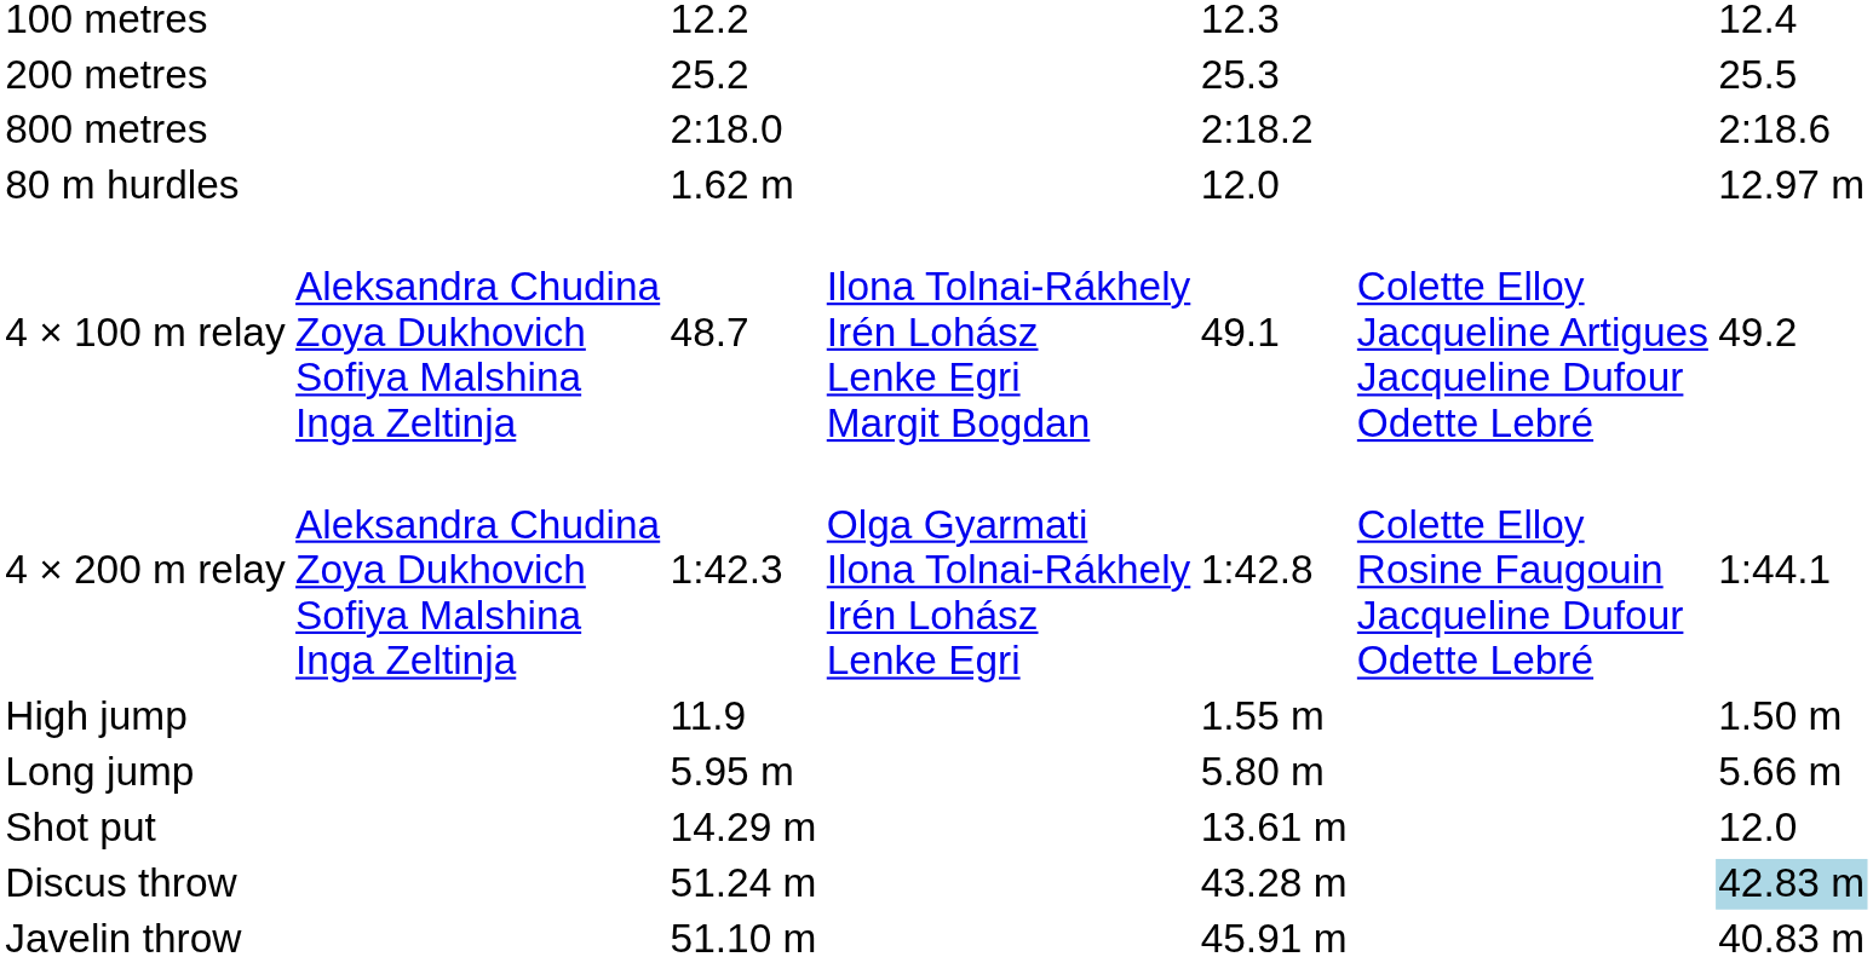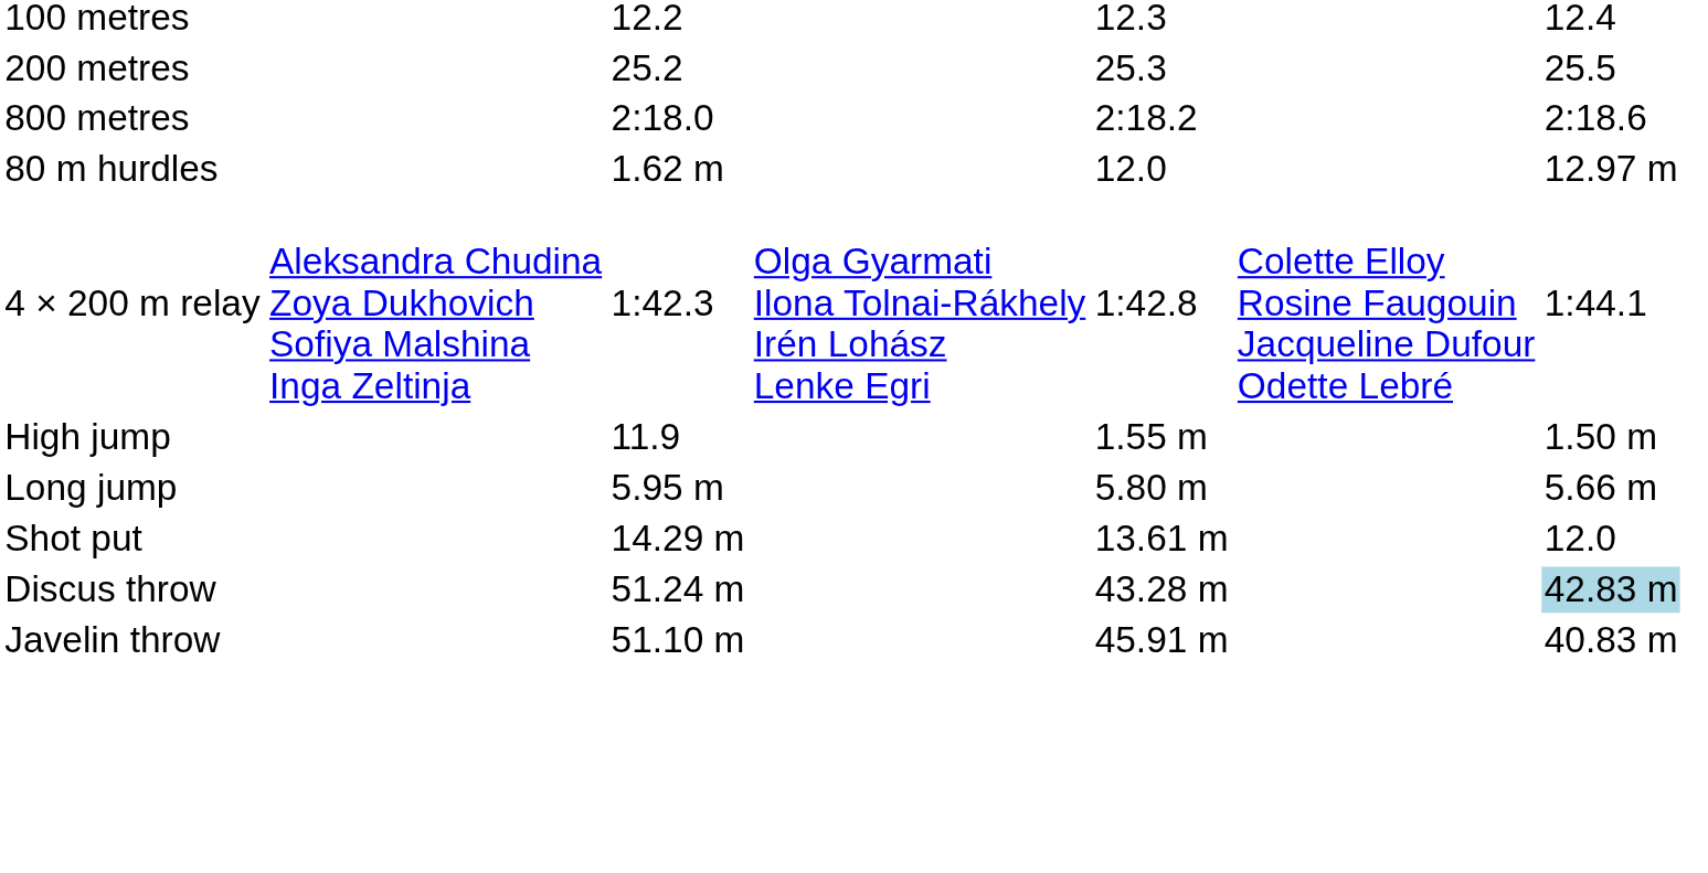 <table>
 <tr>
 <td>100 metres</td>
 <td></td>
 <td>12.2</td>
 <td></td>
 <td>12.3</td>
 <td></td>
 <td>12.4</td>
 </tr>
 <tr>
 <td>200 metres</td>
 <td></td>
 <td>25.2</td>
 <td></td>
 <td>25.3</td>
 <td></td>
 <td>25.5</td>
 </tr>
 <tr>
 <td>800 metres</td>
 <td></td>
 <td>2:18.0</td>
 <td></td>
 <td>2:18.2</td>
 <td></td>
 <td>2:18.6</td>
 </tr>
 <tr>
 <td>80 m hurdles</td>
 <td></td>
 <td>1.62 m</td>
 <td></td>
 <td>12.0</td>
 <td></td>
 <td>12.97 m</td>
-</tr>
-<tr>
-<td>4 × 100 m relay</td>
-<td><br><a href='#'>Aleksandra Chudina</a><br><a href='#'>Zoya Dukhovich</a><br><a href='#'>Sofiya Malshina</a><br><a href='#'>Inga Zeltinja</a></td>
-<td>48.7</td>
-<td><br><a href='#'>Ilona Tolnai-Rákhely</a><br><a href='#'>Irén Lohász</a><br><a href='#'>Lenke Egri</a><br><a href='#'>Margit Bogdan</a></td>
-<td>49.1</td>
-<td><br><a href='#'>Colette Elloy</a><br><a href='#'>Jacqueline Artigues</a><br><a href='#'>Jacqueline Dufour</a><br><a href='#'>Odette Lebré</a></td>
-<td>49.2</td>
 </tr>
 <tr>
 <td>4 × 200 m relay</td>
 <td><br><a href='#'>Aleksandra Chudina</a><br><a href='#'>Zoya Dukhovich</a><br><a href='#'>Sofiya Malshina</a><br><a href='#'>Inga Zeltinja</a></td>
 <td>1:42.3</td>
 <td><br><a href='#'>Olga Gyarmati</a><br><a href='#'>Ilona Tolnai-Rákhely</a><br><a href='#'>Irén Lohász</a><br><a href='#'>Lenke Egri</a></td>
 <td>1:42.8</td>
 <td><br><a href='#'>Colette Elloy</a><br><a href='#'>Rosine Faugouin</a><br><a href='#'>Jacqueline Dufour</a><br><a href='#'>Odette Lebré</a></td>
 <td>1:44.1</td>
 </tr>
 <tr>
 <td>High jump</td>
 <td></td>
 <td>11.9</td>
 <td></td>
 <td>1.55 m</td>
 <td></td>
 <td>1.50 m</td>
 </tr>
 <tr>
 <td>Long jump</td>
 <td></td>
 <td>5.95 m</td>
 <td></td>
 <td>5.80 m</td>
 <td></td>
 <td>5.66 m</td>
 </tr>
 <tr>
 <td>Shot put</td>
 <td></td>
 <td>14.29 m</td>
 <td></td>
 <td>13.61 m</td>
 <td></td>
 <td>12.0</td>
 </tr>
 <tr>
 <td>Discus throw</td>
 <td></td>
 <td>51.24 m</td>
 <td></td>
 <td>43.28 m</td>
 <td></td>
 <td style="background: lightblue;">42.83 m</td>
 </tr>
 <tr>
 <td>Javelin throw</td>
 <td></td>
 <td>51.10 m</td>
 <td></td>
 <td>45.91 m</td>
 <td></td>
 <td>40.83 m</td>
 </tr>
 </table>
